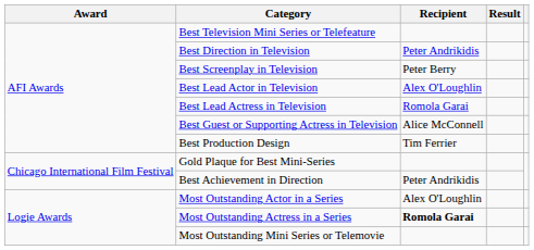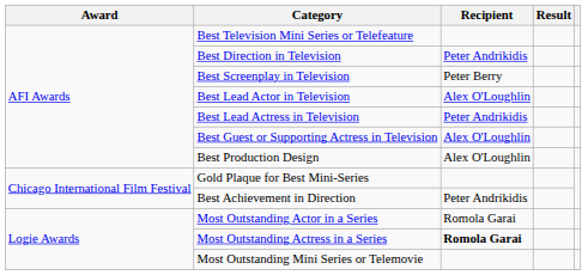 <table class="wikitable">
 <tr>
 <th>Award</th>
 <th>Category</th>
 <th>Recipient</th>
 <th>Result</th>
 <th></th>
 </tr>
 <tr>
 <td rowspan="7"><a href='#'>AFI Awards</a></td>
 <td><a href='#'>Best Television Mini Series or Telefeature</a></td>
 <td></td>
 <td></td>
 <td></td>
 </tr>
 <tr>
 <td><a href='#'>Best Direction in Television</a></td>
 <td><a href='#'>Peter Andrikidis</a></td>
 <td></td>
 <td></td>
 </tr>
 <tr>
 <td><a href='#'>Best Screenplay in Television</a></td>
 <td>Peter Berry</td>
 <td></td>
 <td></td>
 </tr>
 <tr>
 <td><a href='#'>Best Lead Actor in Television</a></td>
 <td><a href='#'>Alex O'Loughlin</a></td>
 <td></td>
 <td></td>
 </tr>
 <tr>
 <td><a href='#'>Best Lead Actress in Television</a></td>
-<td><a href='#'>Romola Garai</a></td>
+<td><a href='#'>Peter Andrikidis</a></td>
 <td></td>
 <td></td>
 </tr>
 <tr>
 <td><a href='#'>Best Guest or Supporting Actress in Television</a></td>
-<td>Alice McConnell</td>
+<td><a href='#'>Alex O'Loughlin</a></td>
 <td></td>
 <td></td>
 </tr>
 <tr>
 <td>Best Production Design</td>
-<td>Tim Ferrier</td>
+<td>Alex O'Loughlin</td>
 <td></td>
 <td></td>
 </tr>
 <tr>
 <td rowspan="2"><a href='#'>Chicago International Film Festival</a></td>
 <td>Gold Plaque for Best Mini-Series</td>
 <td></td>
 <td></td>
 <td rowspan="2"></td>
 </tr>
 <tr>
 <td>Best Achievement in Direction</td>
 <td>Peter Andrikidis</td>
 <td></td>
 </tr>
 <tr>
 <td rowspan="3"><a href='#'>Logie Awards</a></td>
 <td><a href='#'>Most Outstanding Actor in a Series</a></td>
-<td>Alex O'Loughlin</td>
+<td>Romola Garai</td>
 <td></td>
 <td></td>
 </tr>
 <tr>
 <td><a href='#'>Most Outstanding Actress in a Series</a></td>
 <td><strong>Romola Garai</strong></td>
 <td></td>
 <td></td>
 </tr>
 <tr>
 <td>Most Outstanding Mini Series or Telemovie</td>
 <td></td>
 <td></td>
 <td></td>
 </tr>
 </table>
